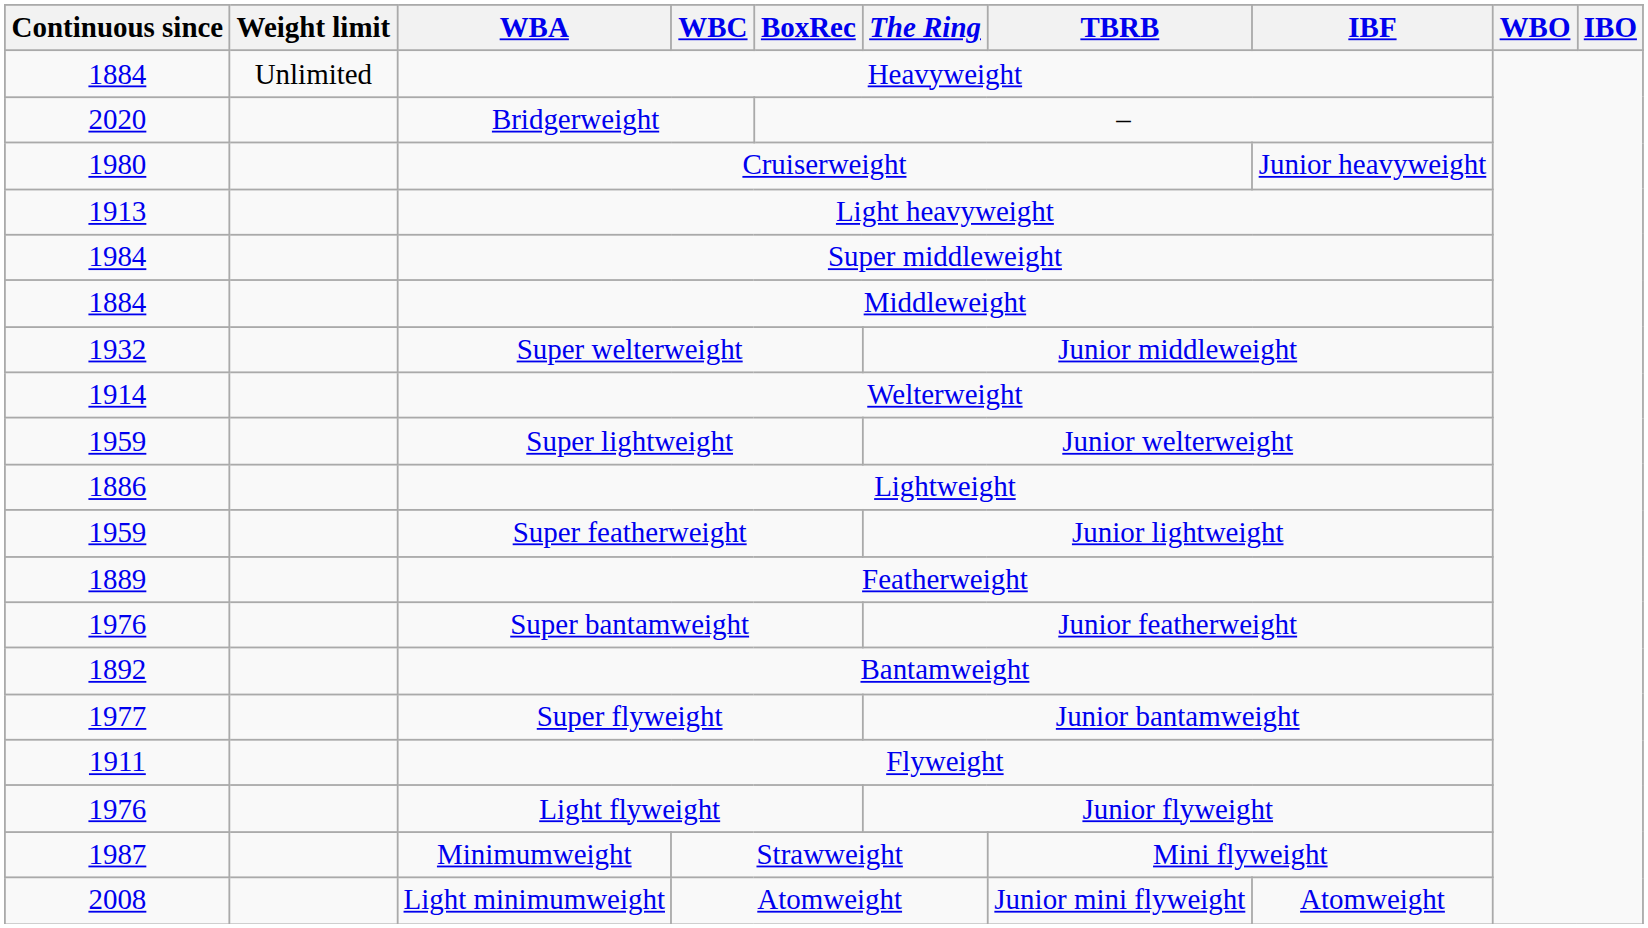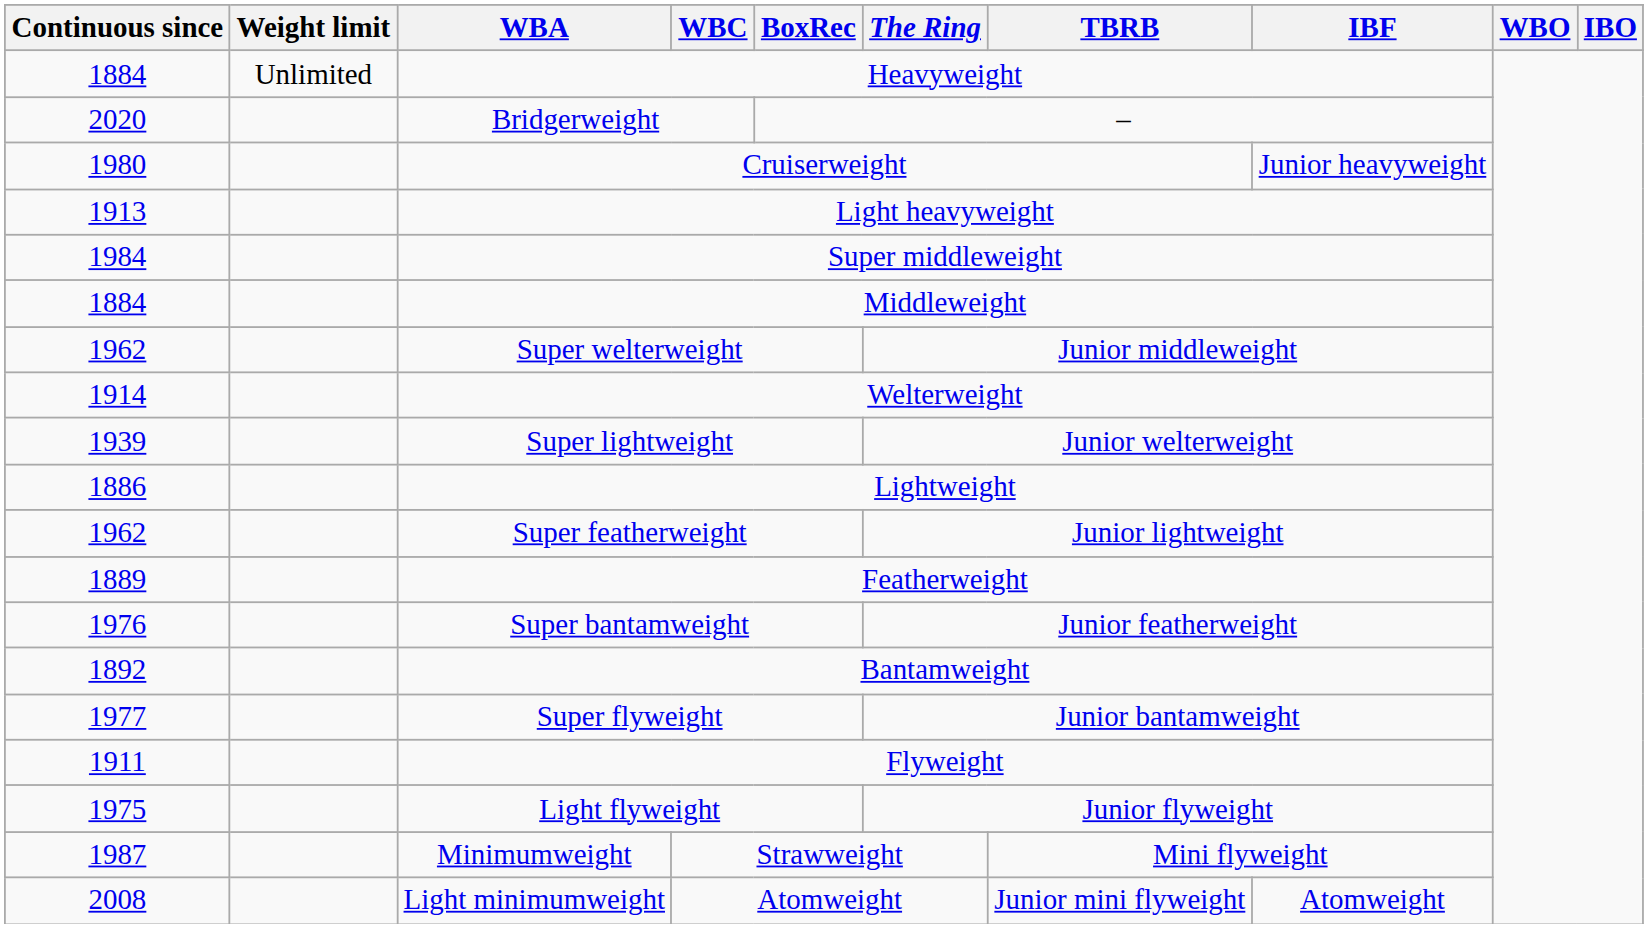 <table class="wikitable sortable" style="text-align:center; font-size:100%;">
 <tr>
 <th scope=col data-sort-type=number>Continuous since</th>
 <th scope=col>Weight limit</th>
 <th scope=col><a href='#'>WBA</a></th>
 <th scope=col><a href='#'>WBC</a></th>
 <th scope=col><a href='#'>BoxRec</a></th>
 <th scope=col><em><a href='#'>The Ring</a></em></th>
 <th scope=col><a href='#'>TBRB</a></th>
 <th scope=col><a href='#'>IBF</a></th>
 <th scope=col><a href='#'>WBO</a></th>
 <th scope=col><a href='#'>IBO</a></th>
 </tr>
 <tr>
 <td><a href='#'>1884</a></td>
 <td>Unlimited</td>
 <td colspan=6><a href='#'>Heavyweight</a></td>
 </tr>
 <tr>
 <td><a href='#'>2020</a></td>
 <td></td>
 <td colspan=2><a href='#'>Bridgerweight</a></td>
 <td colspan=4>–</td>
 </tr>
 <tr>
 <td><a href='#'>1980</a></td>
 <td></td>
 <td colspan=5><a href='#'>Cruiserweight</a></td>
 <td><a href='#'>Junior heavyweight</a></td>
 </tr>
 <tr>
 <td><a href='#'>1913</a></td>
 <td></td>
 <td colspan=6><a href='#'>Light heavyweight</a></td>
 </tr>
 <tr>
 <td><a href='#'>1984</a></td>
 <td></td>
 <td colspan=6><a href='#'>Super middleweight</a></td>
 </tr>
 <tr>
 <td><a href='#'>1884</a></td>
 <td></td>
 <td colspan=6><a href='#'>Middleweight</a></td>
 </tr>
 <tr>
-<td><a href='#'>1932</a></td>
+<td><a href='#'>1962</a></td>
 <td></td>
 <td colspan=3><a href='#'>Super welterweight</a></td>
 <td colspan=3><a href='#'>Junior middleweight</a></td>
 </tr>
 <tr>
 <td><a href='#'>1914</a></td>
 <td></td>
 <td colspan=6><a href='#'>Welterweight</a></td>
 </tr>
 <tr>
-<td><a href='#'>1959</a></td>
+<td><a href='#'>1939</a></td>
 <td></td>
 <td colspan=3><a href='#'>Super lightweight</a></td>
 <td colspan=3><a href='#'>Junior welterweight</a></td>
 </tr>
 <tr>
 <td><a href='#'>1886</a></td>
 <td></td>
 <td colspan=6><a href='#'>Lightweight</a></td>
 </tr>
 <tr>
-<td><a href='#'>1959</a></td>
+<td><a href='#'>1962</a></td>
 <td></td>
 <td colspan=3><a href='#'>Super featherweight</a></td>
 <td colspan=3><a href='#'>Junior lightweight</a></td>
 </tr>
 <tr>
 <td><a href='#'>1889</a></td>
 <td></td>
 <td colspan=6><a href='#'>Featherweight</a></td>
 </tr>
 <tr>
 <td><a href='#'>1976</a></td>
 <td></td>
 <td colspan=3><a href='#'>Super bantamweight</a></td>
 <td colspan=3><a href='#'>Junior featherweight</a></td>
 </tr>
 <tr>
 <td><a href='#'>1892</a></td>
 <td></td>
 <td colspan=6><a href='#'>Bantamweight</a></td>
 </tr>
 <tr>
 <td><a href='#'>1977</a></td>
 <td></td>
 <td colspan=3><a href='#'>Super flyweight</a></td>
 <td colspan=3><a href='#'>Junior bantamweight</a></td>
 </tr>
 <tr>
 <td><a href='#'>1911</a></td>
 <td></td>
 <td colspan=6><a href='#'>Flyweight</a></td>
 </tr>
 <tr>
-<td><a href='#'>1976</a></td>
+<td><a href='#'>1975</a></td>
 <td></td>
 <td colspan=3><a href='#'>Light flyweight</a></td>
 <td colspan=3><a href='#'>Junior flyweight</a></td>
 </tr>
 <tr>
 <td><a href='#'>1987</a></td>
 <td></td>
 <td><a href='#'>Minimumweight</a></td>
 <td colspan=3><a href='#'>Strawweight</a></td>
 <td colspan=2><a href='#'>Mini flyweight</a></td>
 </tr>
 <tr>
 <td><a href='#'>2008</a></td>
 <td></td>
 <td><a href='#'>Light minimumweight</a></td>
 <td colspan=3><a href='#'>Atomweight</a></td>
 <td><a href='#'>Junior mini flyweight</a></td>
 <td><a href='#'>Atomweight</a></td>
 </tr>
 </table>
